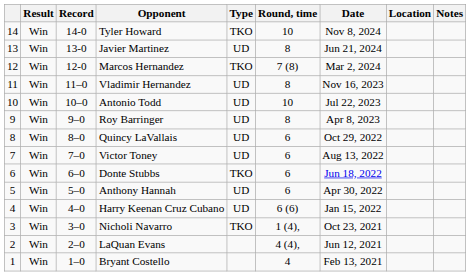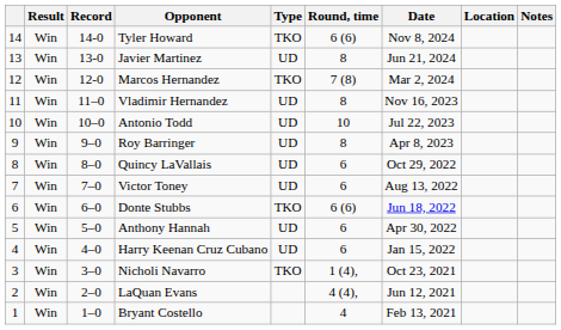 <table class="wikitable" style="text-align:center">
 <tr>
 <th></th>
 <th>Result</th>
 <th>Record</th>
 <th>Opponent</th>
 <th>Type</th>
 <th>Round, time</th>
 <th>Date</th>
 <th>Location</th>
 <th>Notes</th>
 </tr>
 <tr>
 <td>14</td>
 <td> Win</td>
 <td>14-0</td>
 <td style="text-align:left;"> Tyler Howard</td>
 <td>TKO</td>
-<td>10</td>
+<td>6 (6) </td>
 <td>Nov 8, 2024</td>
 <td style="text-align:left;"> </td>
 <td style="text-align:left;"></td>
 </tr>
 <tr>
 <td>13</td>
 <td> Win</td>
 <td>13-0</td>
 <td style="text-align:left;"> Javier Martinez</td>
 <td>UD</td>
 <td>8</td>
 <td>Jun 21, 2024</td>
 <td style="text-align:left;"><br></td>
 <td style="text-align:left;"></td>
 </tr>
 <tr>
 <td>12</td>
 <td> Win</td>
 <td>12-0</td>
 <td style="text-align:left;"> Marcos Hernandez</td>
 <td>TKO</td>
 <td>7 (8)</td>
 <td>Mar 2, 2024</td>
 <td style="text-align:left;"><br></td>
 <td></td>
 </tr>
 <tr>
 <td>11</td>
 <td> Win</td>
 <td>11–0</td>
 <td align=left> Vladimir Hernandez</td>
 <td>UD</td>
 <td>8</td>
 <td>Nov 16, 2023</td>
 <td align=left> </td>
 <td></td>
 </tr>
 <tr>
 <td>10</td>
 <td> Win</td>
 <td>10–0</td>
 <td style="text-align:left;"> Antonio Todd</td>
 <td>UD</td>
 <td>10</td>
 <td>Jul 22, 2023</td>
 <td style="text-align:left;"></td>
 <td></td>
 </tr>
 <tr>
 <td>9</td>
 <td> Win</td>
 <td>9–0</td>
 <td style="text-align:left;"> Roy Barringer</td>
 <td>UD</td>
 <td>8</td>
 <td>Apr 8, 2023</td>
 <td style="text-align:left;"></td>
 <td></td>
 </tr>
 <tr>
 <td>8</td>
 <td>Win</td>
 <td>8–0</td>
 <td style="text-align:left;"> Quincy LaVallais</td>
 <td>UD</td>
 <td>6</td>
 <td>Oct 29, 2022</td>
 <td style="text-align:left;"> </td>
 <td></td>
 </tr>
 <tr>
 <td>7</td>
 <td>Win</td>
 <td>7–0</td>
 <td style="text-align:left;"> Victor Toney</td>
 <td>UD</td>
 <td>6</td>
 <td>Aug 13, 2022</td>
 <td style="text-align:left;"> </td>
 <td></td>
 </tr>
 <tr>
 <td>6</td>
 <td>Win</td>
 <td>6–0</td>
 <td style="text-align:left;"> Donte Stubbs</td>
 <td>TKO</td>
-<td>6</td>
+<td>6 (6) </td>
 <td><a href='#'>Jun 18, 2022</a></td>
 <td style="text-align:left;"> </td>
 <td></td>
 </tr>
 <tr>
 <td>5</td>
 <td>Win</td>
 <td>5–0</td>
 <td style="text-align:left;"> Anthony Hannah</td>
 <td>UD</td>
 <td>6</td>
 <td>Apr 30, 2022</td>
 <td style="text-align:left;"> </td>
 <td></td>
 </tr>
 <tr>
 <td>4</td>
 <td>Win</td>
 <td>4–0</td>
 <td style="text-align:left;"> Harry Keenan Cruz Cubano</td>
 <td>UD</td>
-<td>6 (6) </td>
+<td>6</td>
 <td>Jan 15, 2022</td>
 <td style="text-align:left;"> </td>
 <td></td>
 </tr>
 <tr>
 <td>3</td>
 <td>Win</td>
 <td>3–0</td>
 <td style="text-align:left;"> Nicholi Navarro</td>
 <td>TKO</td>
 <td>1 (4), </td>
 <td>Oct 23, 2021</td>
 <td style="text-align:left;"> </td>
 <td></td>
 </tr>
 <tr>
 <td>2</td>
 <td>Win</td>
 <td>2–0</td>
 <td style="text-align:left;"> LaQuan Evans</td>
 <td></td>
 <td>4 (4), </td>
 <td>Jun 12, 2021</td>
 <td style="text-align:left;"> </td>
 <td></td>
 </tr>
 <tr>
 <td>1</td>
 <td>Win</td>
 <td>1–0</td>
 <td style="text-align:left;"> Bryant Costello</td>
 <td></td>
 <td>4</td>
 <td>Feb 13, 2021</td>
 <td style="text-align:left;"> </td>
 <td></td>
 </tr>
 </table>
